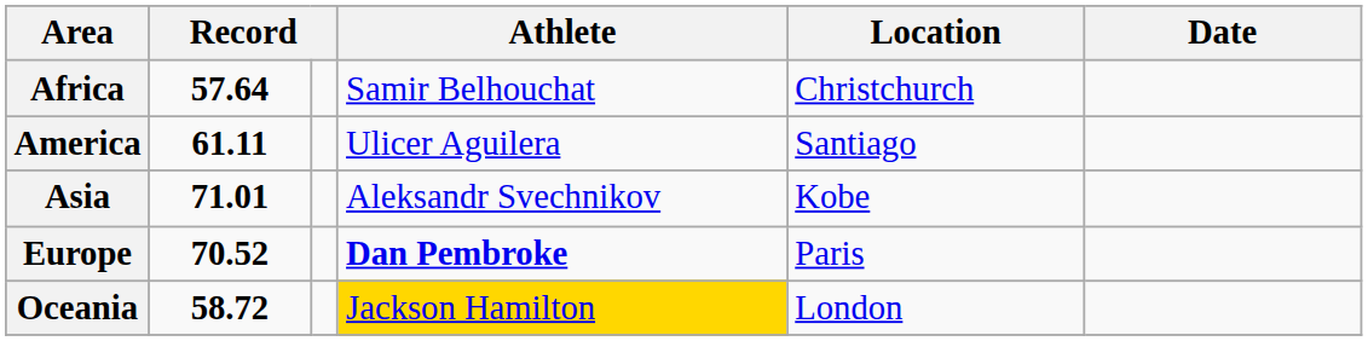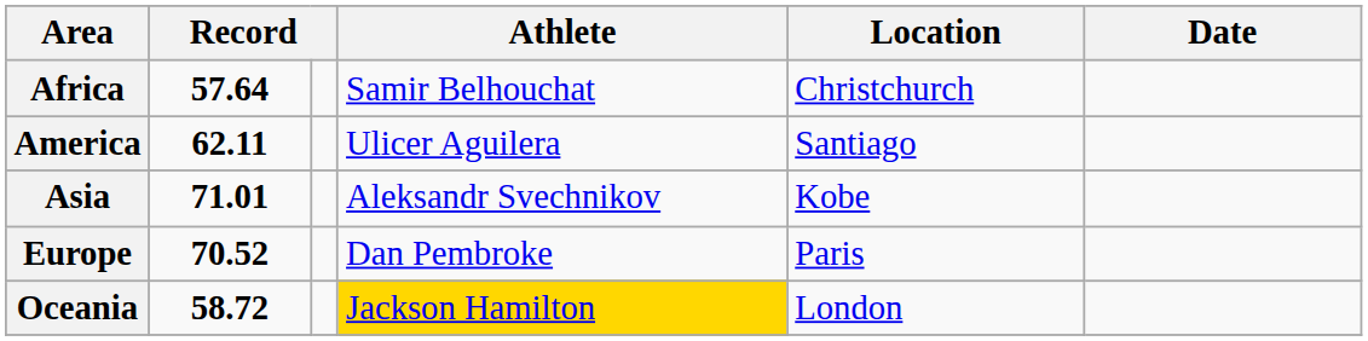 <table class="wikitable">
 <tr>
 <th width="45">Area</th>
 <th width="80" colspan="2">Record</th>
 <th width="200">Athlete</th>
 <th width="130">Location</th>
 <th width="120">Date</th>
 </tr>
 <tr>
 <th>Africa</th>
 <td align="center"><strong>57.64</strong></td>
 <td align="center"></td>
 <td> <a href='#'>Samir Belhouchat</a></td>
 <td> <a href='#'>Christchurch</a></td>
 <td align="right"></td>
 </tr>
 <tr>
 <th>America</th>
-<td align="center"><strong>61.11</strong></td>
+<td align="center"><strong>62.11</strong></td>
 <td align="center"></td>
 <td> <a href='#'>Ulicer Aguilera</a></td>
 <td> <a href='#'>Santiago</a></td>
 <td align="right"></td>
 </tr>
 <tr>
 <th>Asia</th>
 <td align="center"><strong>71.01</strong></td>
 <td align="center"><strong></strong></td>
 <td> <a href='#'>Aleksandr Svechnikov</a></td>
 <td> <a href='#'>Kobe</a></td>
 <td align="right"></td>
 </tr>
 <tr>
 <th>Europe</th>
 <td align="center"><strong>70.52</strong></td>
 <td align="center"></td>
-<td><strong> <a href='#'>Dan Pembroke</a></strong></td>
+<td> <a href='#'>Dan Pembroke</a></td>
 <td> <a href='#'>Paris</a></td>
 <td align="right"></td>
 </tr>
 <tr>
 <th>Oceania</th>
 <td align="center"><strong>58.72</strong></td>
 <td align="center"></td>
 <td style="background: gold;"> <a href='#'>Jackson Hamilton</a></td>
 <td> <a href='#'>London</a></td>
 <td align="right"></td>
 </tr>
 </table>
